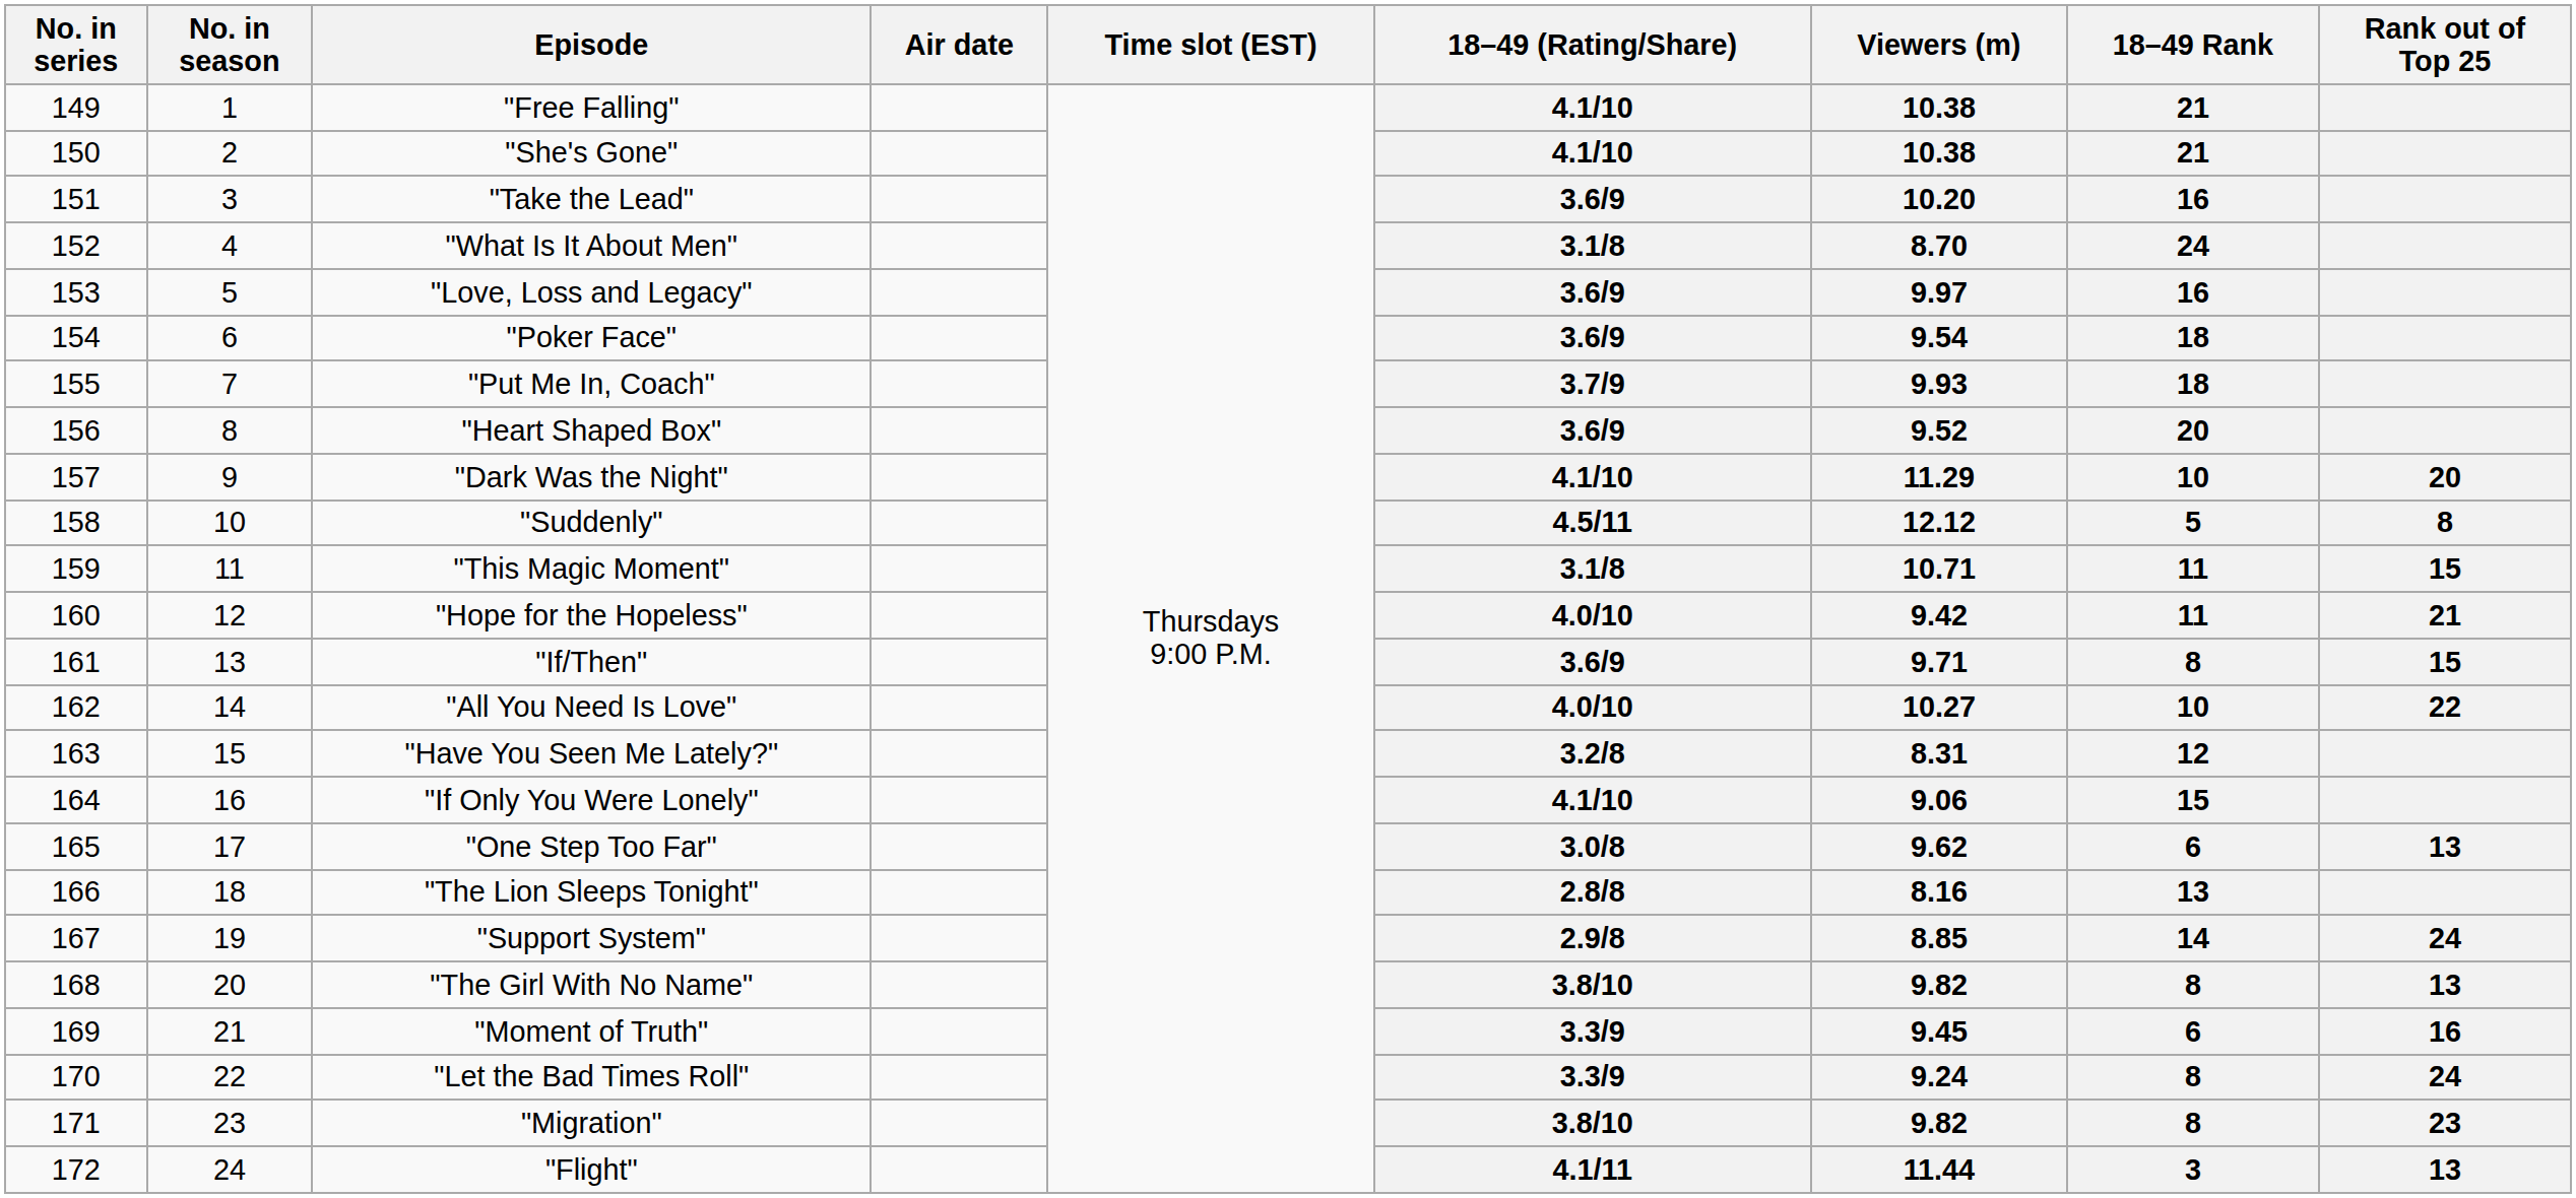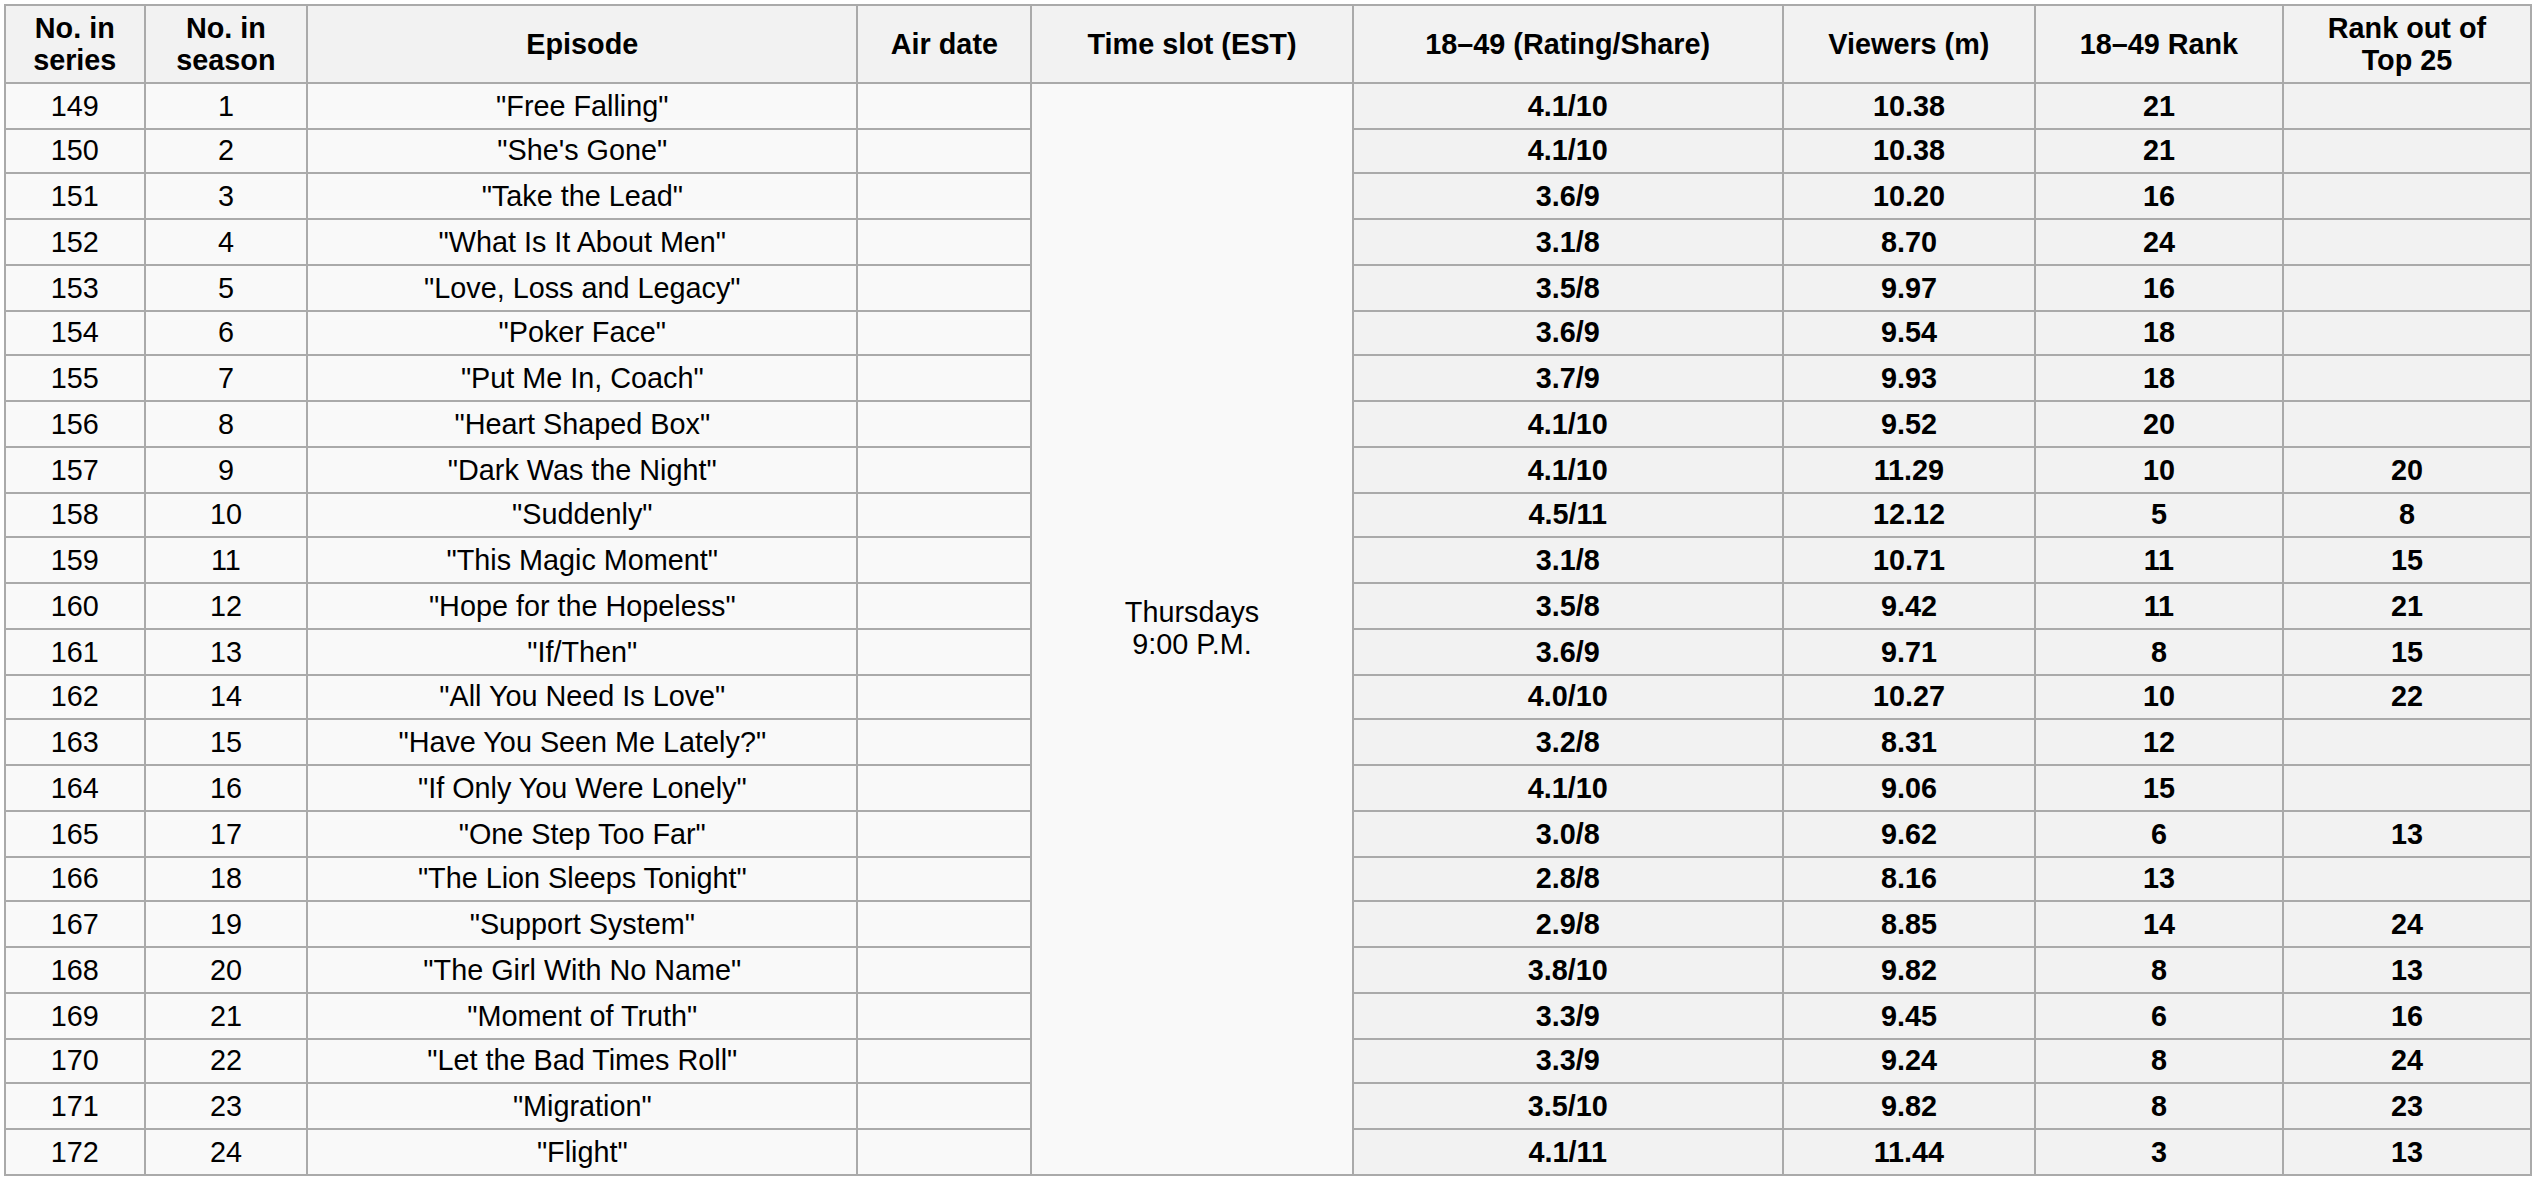 <table class="wikitable" style="font-size:90%; text-align:center; width: 100%; margin-left: auto; margin-right: auto;">
 <tr>
 <th>No. in<br>series</th>
 <th>No. in<br>season</th>
 <th>Episode</th>
 <th>Air date</th>
 <th>Time slot (EST)</th>
 <th>18–49 (Rating/Share)</th>
 <th>Viewers (m)</th>
 <th>18–49 Rank</th>
 <th>Rank out of<br>Top 25</th>
 </tr>
 <tr>
 <td style="text-align:center">149</td>
 <td style="text-align:center">1</td>
 <td>"Free Falling"</td>
 <td></td>
 <td style="text-align:center" rowspan=24>Thursdays<br>9:00 P.M.</td>
 <th style="text-align:center">4.1/10</th>
 <th style="text-align:center">10.38</th>
 <th style="text-align:center">21</th>
 <th></th>
 </tr>
 <tr>
 <td style="text-align:center">150</td>
 <td style="text-align:center">2</td>
 <td>"She's Gone"</td>
 <td></td>
 <th style="text-align:center">4.1/10</th>
 <th style="text-align:center">10.38</th>
 <th style="text-align:center">21</th>
 <th></th>
 </tr>
 <tr>
 <td style="text-align:center">151</td>
 <td style="text-align:center">3</td>
 <td>"Take the Lead"</td>
 <td></td>
 <th style="text-align:center">3.6/9</th>
 <th style="text-align:center">10.20</th>
 <th style="text-align:center">16</th>
 <th></th>
 </tr>
 <tr>
 <td style="text-align:center">152</td>
 <td style="text-align:center">4</td>
 <td>"What Is It About Men"</td>
 <td></td>
 <th style="text-align:center">3.1/8</th>
 <th style="text-align:center">8.70</th>
 <th style="text-align:center">24</th>
 <th></th>
 </tr>
 <tr>
 <td style="text-align:center">153</td>
 <td style="text-align:center">5</td>
 <td>"Love, Loss and Legacy"</td>
 <td></td>
-<th style="text-align:center">3.6/9</th>
+<th style="text-align:center">3.5/8</th>
 <th style="text-align:center">9.97</th>
 <th style="text-align:center">16</th>
 <th></th>
 </tr>
 <tr>
 <td style="text-align:center">154</td>
 <td style="text-align:center">6</td>
 <td>"Poker Face"</td>
 <td></td>
 <th style="text-align:center">3.6/9</th>
 <th style="text-align:center">9.54</th>
 <th style="text-align:center">18</th>
 <th></th>
 </tr>
 <tr>
 <td style="text-align:center">155</td>
 <td style="text-align:center">7</td>
 <td>"Put Me In, Coach"</td>
 <td></td>
 <th style="text-align:center">3.7/9</th>
 <th style="text-align:center">9.93</th>
 <th style="text-align:center">18</th>
 <th></th>
 </tr>
 <tr>
 <td style="text-align:center">156</td>
 <td style="text-align:center">8</td>
 <td>"Heart Shaped Box"</td>
 <td></td>
-<th style="text-align:center">3.6/9</th>
+<th style="text-align:center">4.1/10</th>
 <th style="text-align:center">9.52</th>
 <th style="text-align:center">20</th>
 <th></th>
 </tr>
 <tr>
 <td style="text-align:center">157</td>
 <td style="text-align:center">9</td>
 <td>"Dark Was the Night"</td>
 <td></td>
 <th style="text-align:center">4.1/10</th>
 <th style="text-align:center">11.29</th>
 <th style="text-align:center">10</th>
 <th style="text-align:center">20</th>
 </tr>
 <tr>
 <td style="text-align:center">158</td>
 <td style="text-align:center">10</td>
 <td>"Suddenly"</td>
 <td></td>
 <th style="text-align:center">4.5/11</th>
 <th style="text-align:center">12.12</th>
 <th style="text-align:center">5</th>
 <th style="text-align:center">8</th>
 </tr>
 <tr>
 <td style="text-align:center">159</td>
 <td style="text-align:center">11</td>
 <td>"This Magic Moment"</td>
 <td></td>
 <th style="text-align:center">3.1/8</th>
 <th style="text-align:center">10.71</th>
 <th style="text-align:center">11</th>
 <th style="text-align:center">15</th>
 </tr>
 <tr>
 <td style="text-align:center">160</td>
 <td style="text-align:center">12</td>
 <td>"Hope for the Hopeless"</td>
 <td></td>
-<th style="text-align:center">4.0/10</th>
+<th style="text-align:center">3.5/8</th>
 <th style="text-align:center">9.42</th>
 <th style="text-align:center">11</th>
 <th style="text-align:center">21</th>
 </tr>
 <tr>
 <td style="text-align:center">161</td>
 <td style="text-align:center">13</td>
 <td>"If/Then"</td>
 <td></td>
 <th style="text-align:center">3.6/9</th>
 <th style="text-align:center">9.71</th>
 <th style="text-align:center">8</th>
 <th style="text-align:center">15</th>
 </tr>
 <tr>
 <td style="text-align:center">162</td>
 <td style="text-align:center">14</td>
 <td>"All You Need Is Love"</td>
 <td></td>
 <th style="text-align:center">4.0/10</th>
 <th style="text-align:center">10.27</th>
 <th style="text-align:center">10</th>
 <th style="text-align:center">22</th>
 </tr>
 <tr>
 <td style="text-align:center">163</td>
 <td style="text-align:center">15</td>
 <td>"Have You Seen Me Lately?"</td>
 <td></td>
 <th style="text-align:center">3.2/8</th>
 <th style="text-align:center">8.31</th>
 <th style="text-align:center">12</th>
 <th></th>
 </tr>
 <tr>
 <td style="text-align:center">164</td>
 <td style="text-align:center">16</td>
 <td>"If Only You Were Lonely"</td>
 <td></td>
 <th style="text-align:center">4.1/10</th>
 <th style="text-align:center">9.06</th>
 <th style="text-align:center">15</th>
 <th></th>
 </tr>
 <tr>
 <td style="text-align:center">165</td>
 <td style="text-align:center">17</td>
 <td>"One Step Too Far"</td>
 <td></td>
 <th style="text-align:center">3.0/8</th>
 <th style="text-align:center">9.62</th>
 <th style="text-align:center">6</th>
 <th style="text-align:center">13</th>
 </tr>
 <tr>
 <td style="text-align:center">166</td>
 <td style="text-align:center">18</td>
 <td>"The Lion Sleeps Tonight"</td>
 <td></td>
 <th style="text-align:center">2.8/8</th>
 <th style="text-align:center">8.16</th>
 <th style="text-align:center">13</th>
 <th></th>
 </tr>
 <tr>
 <td style="text-align:center">167</td>
 <td style="text-align:center">19</td>
 <td>"Support System"</td>
 <td></td>
 <th style="text-align:center">2.9/8</th>
 <th style="text-align:center">8.85</th>
 <th style="text-align:center">14</th>
 <th style="text-align:center">24</th>
 </tr>
 <tr>
 <td style="text-align:center">168</td>
 <td style="text-align:center">20</td>
 <td>"The Girl With No Name"</td>
 <td></td>
 <th style="text-align:center">3.8/10</th>
 <th style="text-align:center">9.82</th>
 <th style="text-align:center">8</th>
 <th style="text-align:center">13</th>
 </tr>
 <tr>
 <td style="text-align:center">169</td>
 <td style="text-align:center">21</td>
 <td>"Moment of Truth"</td>
 <td></td>
 <th style="text-align:center">3.3/9</th>
 <th style="text-align:center">9.45</th>
 <th style="text-align:center">6</th>
 <th style="text-align:center">16</th>
 </tr>
 <tr>
 <td style="text-align:center">170</td>
 <td style="text-align:center">22</td>
 <td>"Let the Bad Times Roll"</td>
 <td></td>
 <th style="text-align:center">3.3/9</th>
 <th style="text-align:center">9.24</th>
 <th style="text-align:center">8</th>
 <th style="text-align:center">24</th>
 </tr>
 <tr>
 <td style="text-align:center">171</td>
 <td style="text-align:center">23</td>
 <td>"Migration"</td>
 <td></td>
-<th style="text-align:center">3.8/10</th>
+<th style="text-align:center">3.5/10</th>
 <th style="text-align:center">9.82</th>
 <th style="text-align:center">8</th>
 <th style="text-align:center">23</th>
 </tr>
 <tr>
 <td style="text-align:center">172</td>
 <td style="text-align:center">24</td>
 <td>"Flight"</td>
 <td></td>
 <th style="text-align:center">4.1/11</th>
 <th style="text-align:center">11.44</th>
 <th style="text-align:center">3</th>
 <th style="text-align:center">13</th>
 </tr>
 </table>
